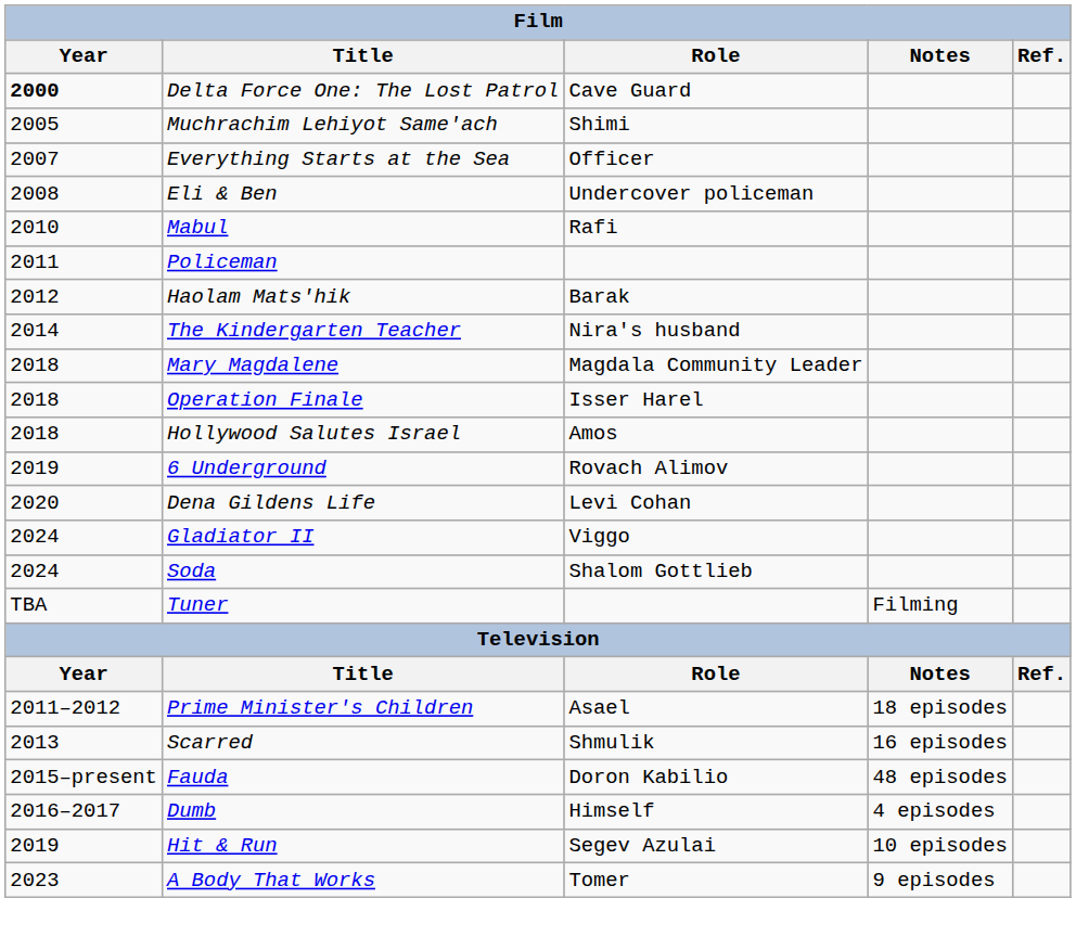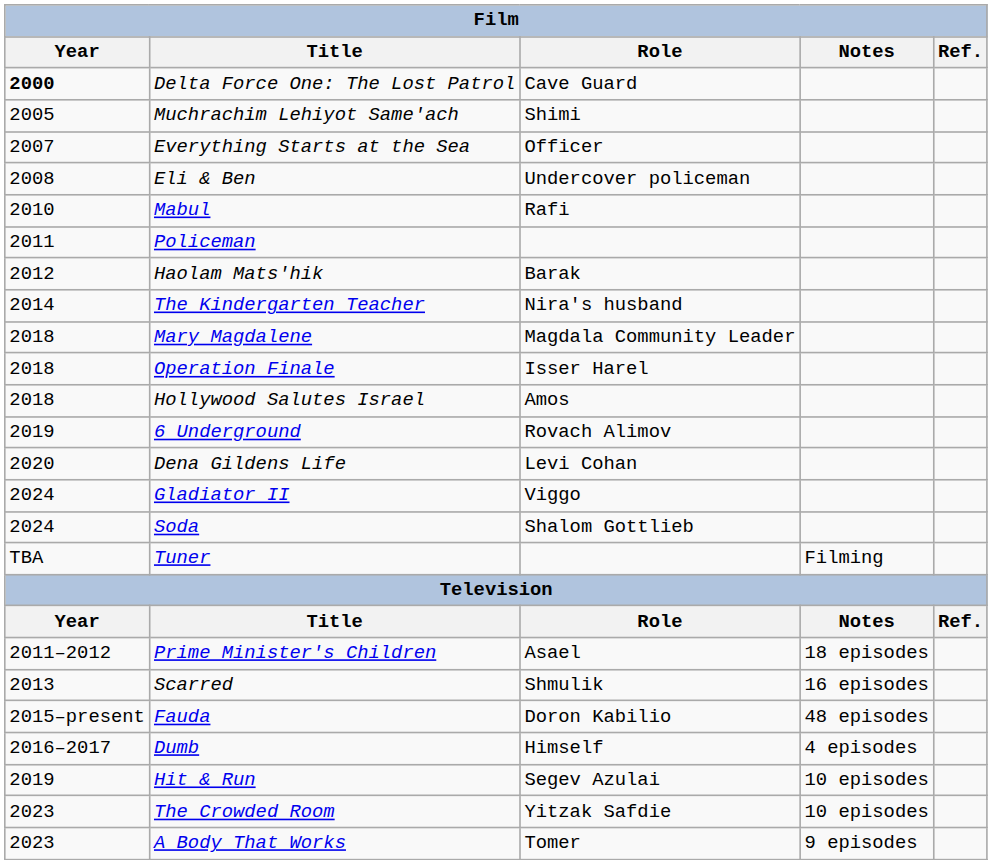 <table class="wikitable" style="font-size: 90%;">
 <tr>
 <th colspan="5" style="background: LightSteelBlue;">Film</th>
 </tr>
 <tr>
 <th>Year</th>
 <th>Title</th>
 <th>Role</th>
 <th>Notes</th>
 <th>Ref.</th>
 </tr>
 <tr>
 <td><strong>2000</strong></td>
 <td><em>Delta Force One: The Lost Patrol</em></td>
 <td>Cave Guard</td>
 <td></td>
 <td></td>
 </tr>
 <tr>
 <td>2005</td>
 <td><em>Muchrachim Lehiyot Same'ach</em></td>
 <td>Shimi</td>
 <td></td>
 <td></td>
 </tr>
 <tr>
 <td>2007</td>
 <td><em>Everything Starts at the Sea</em></td>
 <td>Officer</td>
 <td></td>
 <td></td>
 </tr>
 <tr>
 <td>2008</td>
 <td><em>Eli & Ben</em></td>
 <td>Undercover policeman</td>
 <td></td>
 <td></td>
 </tr>
 <tr>
 <td>2010</td>
 <td><em><a href='#'>Mabul</a></em></td>
 <td>Rafi</td>
 <td></td>
 <td></td>
 </tr>
 <tr>
 <td>2011</td>
 <td><em><a href='#'>Policeman</a></em></td>
 <td></td>
 <td></td>
 <td></td>
 </tr>
 <tr>
 <td>2012</td>
 <td><em>Haolam Mats'hik</em></td>
 <td>Barak</td>
 <td></td>
 <td></td>
 </tr>
 <tr>
 <td>2014</td>
 <td><em><a href='#'>The Kindergarten Teacher</a></em></td>
 <td>Nira's husband</td>
 <td></td>
 <td></td>
 </tr>
 <tr>
 <td>2018</td>
 <td><em><a href='#'>Mary Magdalene</a></em></td>
 <td>Magdala Community Leader</td>
 <td></td>
 <td></td>
 </tr>
 <tr>
 <td>2018</td>
 <td><em><a href='#'>Operation Finale</a></em></td>
 <td>Isser Harel</td>
 <td></td>
 <td></td>
 </tr>
 <tr>
 <td>2018</td>
 <td><em>Hollywood Salutes Israel</em></td>
 <td>Amos</td>
 <td></td>
 <td></td>
 </tr>
 <tr>
 <td>2019</td>
 <td><em><a href='#'>6 Underground</a></em></td>
 <td>Rovach Alimov</td>
 <td></td>
 <td></td>
 </tr>
 <tr>
 <td>2020</td>
 <td><em>Dena Gildens Life </em></td>
 <td>Levi Cohan</td>
 <td></td>
 <td></td>
 </tr>
 <tr>
 <td>2024</td>
 <td><em><a href='#'>Gladiator II</a></em></td>
 <td>Viggo</td>
 <td></td>
 <td></td>
 </tr>
 <tr>
 <td>2024</td>
 <td><em><a href='#'>Soda</a></em></td>
 <td>Shalom Gottlieb</td>
 <td></td>
 <td></td>
 </tr>
 <tr>
 <td>TBA</td>
 <td><em><a href='#'>Tuner</a></em></td>
 <td></td>
 <td>Filming</td>
 <td></td>
 </tr>
 <tr>
 <th colspan="5" style="background: LightSteelBlue;">Television</th>
 </tr>
 <tr>
 <th>Year</th>
 <th>Title</th>
 <th>Role</th>
 <th>Notes</th>
 <th>Ref.</th>
 </tr>
 <tr>
 <td>2011–2012</td>
 <td><em><a href='#'>Prime Minister's Children</a></em></td>
 <td>Asael</td>
 <td>18 episodes</td>
 <td></td>
 </tr>
 <tr>
 <td>2013</td>
 <td><em>Scarred</em></td>
 <td>Shmulik</td>
 <td>16 episodes</td>
 <td></td>
 </tr>
 <tr>
 <td>2015–present</td>
 <td><em><a href='#'>Fauda</a></em></td>
 <td>Doron Kabilio</td>
 <td>48 episodes</td>
 <td></td>
 </tr>
 <tr>
 <td>2016–2017</td>
 <td><em><a href='#'>Dumb</a></em></td>
 <td>Himself</td>
 <td>4 episodes</td>
 <td></td>
 </tr>
 <tr>
 <td>2019</td>
 <td><em><a href='#'>Hit & Run</a></em></td>
 <td>Segev Azulai</td>
 <td>10 episodes</td>
 <td></td>
 </tr>
 <tr>
 <td>2023</td>
+<td><em><a href='#'>The Crowded Room</a></em></td>
+<td>Yitzak Safdie</td>
+<td>10 episodes</td>
+<td></td>
+</tr>
+<tr>
+<td>2023</td>
 <td><em><a href='#'>A Body That Works</a></em></td>
 <td>Tomer</td>
 <td>9 episodes</td>
 <td></td>
 </tr>
 <tr>
 </tr>
 </table>
